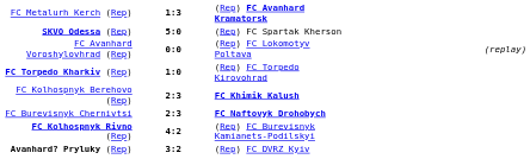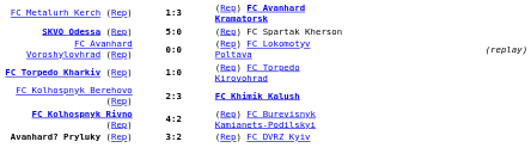 <table width=100% cellspacing=1>
 <tr>
 <th width=20%></th>
 <th width=12%></th>
 <th width=20%></th>
 <th></th>
 </tr>
 <tr style=font-size:90%>
 <td align=right><a href='#'>FC Metalurh Kerch</a> (<a href='#'>Rep</a>)</td>
 <td align=center><strong>1:3</strong></td>
 <td>(<a href='#'>Rep</a>) <strong><a href='#'>FC Avanhard Kramatorsk</a></strong></td>
 <td align=center></td>
 </tr>
 <tr style=font-size:90%>
 <td align=right><strong><a href='#'>SKVO Odessa</a></strong> (<a href='#'>Rep</a>)</td>
 <td align=center><strong>5:0</strong></td>
 <td>(<a href='#'>Rep</a>) FC Spartak Kherson</td>
 <td align=center></td>
 </tr>
 <tr style=font-size:90%>
 <td align=right><a href='#'>FC Avanhard Voroshylovhrad</a> (<a href='#'>Rep</a>)</td>
 <td align=center><strong>0:0</strong></td>
 <td>(<a href='#'>Rep</a>) <a href='#'>FC Lokomotyv Poltava</a></td>
 <td align=center><em>(replay)</em></td>
 </tr>
 <tr style=font-size:90%>
 <td align=right><strong><a href='#'>FC Torpedo Kharkiv</a></strong> (<a href='#'>Rep</a>)</td>
 <td align=center><strong>1:0</strong></td>
 <td>(<a href='#'>Rep</a>) <a href='#'>FC Torpedo Kirovohrad</a></td>
 <td align=center></td>
 </tr>
 <tr style=font-size:90%>
 <td align=right><a href='#'>FC Kolhospnyk Berehovo</a> (<a href='#'>Rep</a>)</td>
 <td align=center><strong>2:3</strong></td>
 <td><strong><a href='#'>FC Khimik Kalush</a></strong></td>
 <td align=center></td>
 </tr>
 <tr style=font-size:90%>
-<td align=right><a href='#'>FC Burevisnyk Chernivtsi</a></td>
-<td align=center><strong>2:3</strong></td>
-<td><strong><a href='#'>FC Naftovyk Drohobych</a></strong></td>
-<td align=center></td>
-</tr>
-<tr style=font-size:90%>
 <td align=right><strong><a href='#'>FC Kolhospnyk Rivno</a></strong> (<a href='#'>Rep</a>)</td>
 <td align=center><strong>4:2</strong></td>
 <td>(<a href='#'>Rep</a>) <a href='#'>FC Burevisnyk Kamianets-Podilskyi</a></td>
 <td align=center></td>
 </tr>
 <tr style=font-size:90%>
 <td align=right><strong>Avanhard? Pryluky</strong> (<a href='#'>Rep</a>)</td>
 <td align=center><strong>3:2</strong></td>
 <td>(<a href='#'>Rep</a>) <a href='#'>FC DVRZ Kyiv</a></td>
 <td align=center></td>
 </tr>
 </table>
